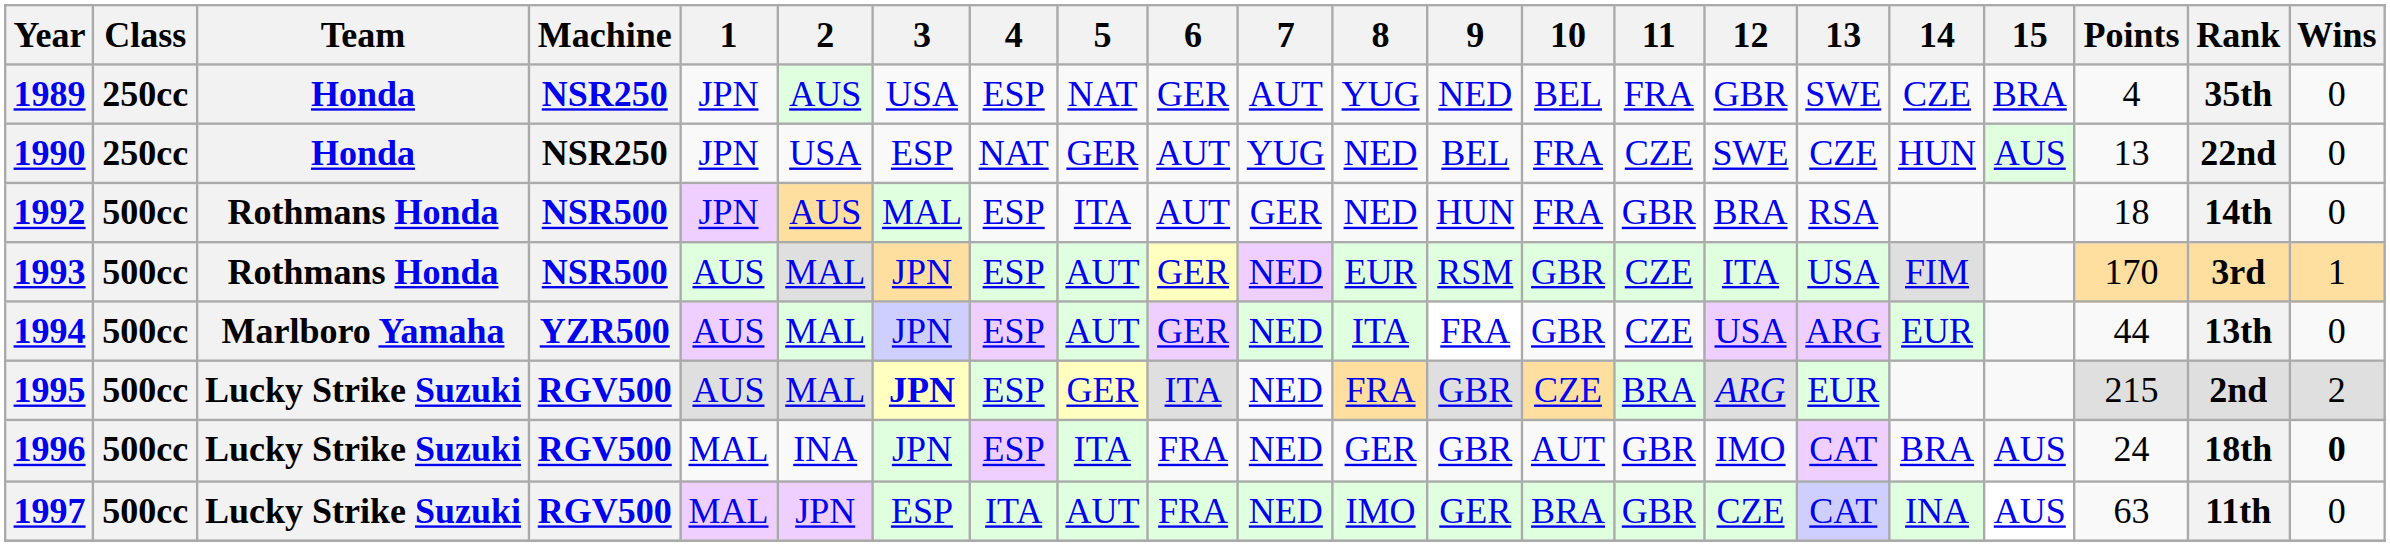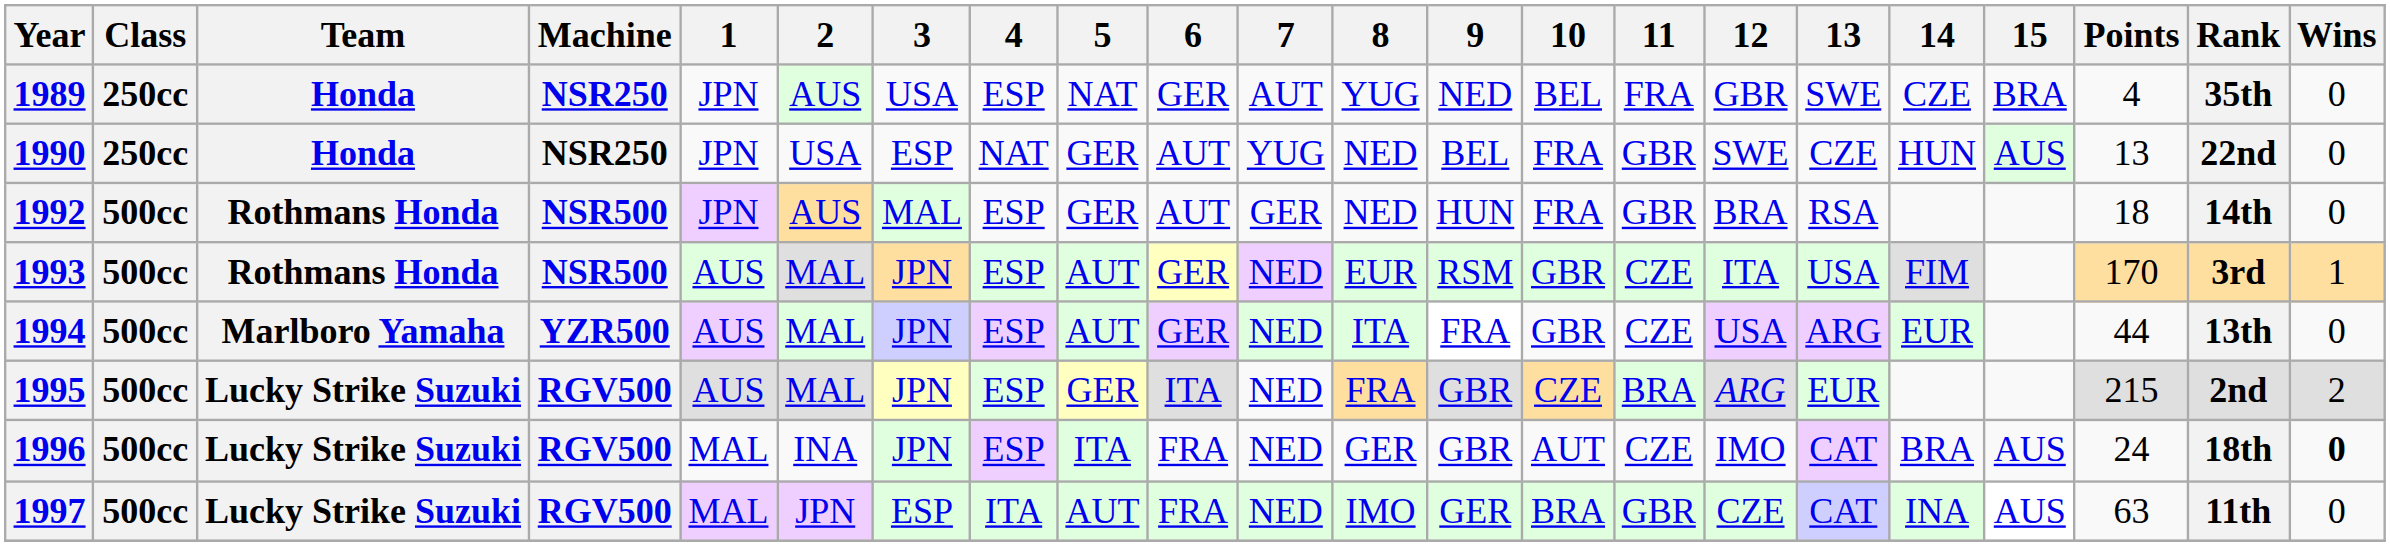 <table class="wikitable" style="text-align:center; font-size:95%">
 <tr>
 <th>Year</th>
 <th>Class</th>
 <th>Team</th>
 <th>Machine</th>
 <th>1</th>
 <th>2</th>
 <th>3</th>
 <th>4</th>
 <th>5</th>
 <th>6</th>
 <th>7</th>
 <th>8</th>
 <th>9</th>
 <th>10</th>
 <th>11</th>
 <th>12</th>
 <th>13</th>
 <th>14</th>
 <th>15</th>
 <th>Points</th>
 <th>Rank</th>
 <th>Wins</th>
 </tr>
 <tr>
 <th><a href='#'>1989</a></th>
 <th>250cc</th>
 <th><a href='#'>Honda</a></th>
 <th><a href='#'>NSR250</a></th>
 <td><a href='#'>JPN</a></td>
 <td style="background:#DFFFDF;"><a href='#'>AUS</a><br></td>
 <td><a href='#'>USA</a></td>
 <td><a href='#'>ESP</a></td>
 <td><a href='#'>NAT</a></td>
 <td><a href='#'>GER</a></td>
 <td><a href='#'>AUT</a></td>
 <td><a href='#'>YUG</a></td>
 <td><a href='#'>NED</a></td>
 <td><a href='#'>BEL</a></td>
 <td><a href='#'>FRA</a></td>
 <td><a href='#'>GBR</a></td>
 <td><a href='#'>SWE</a></td>
 <td><a href='#'>CZE</a></td>
 <td><a href='#'>BRA</a></td>
 <td>4</td>
 <th>35th</th>
 <td>0</td>
 </tr>
 <tr>
 <th><a href='#'>1990</a></th>
 <th>250cc</th>
 <th><a href='#'>Honda</a></th>
 <th>NSR250</th>
 <td><a href='#'>JPN</a></td>
 <td><a href='#'>USA</a></td>
 <td><a href='#'>ESP</a></td>
 <td><a href='#'>NAT</a></td>
 <td><a href='#'>GER</a></td>
 <td><a href='#'>AUT</a></td>
 <td><a href='#'>YUG</a></td>
 <td><a href='#'>NED</a></td>
 <td><a href='#'>BEL</a></td>
 <td><a href='#'>FRA</a></td>
-<td><a href='#'>CZE</a></td>
+<td><a href='#'>GBR</a></td>
 <td><a href='#'>SWE</a></td>
 <td><a href='#'>CZE</a></td>
 <td><a href='#'>HUN</a></td>
 <td style="background:#DFFFDF;"><a href='#'>AUS</a><br></td>
 <td>13</td>
 <th>22nd</th>
 <td>0</td>
 </tr>
 <tr>
 <th><a href='#'>1992</a></th>
 <th>500cc</th>
 <th>Rothmans <a href='#'>Honda</a></th>
 <th><a href='#'>NSR500</a></th>
 <td style="background:#EFCFFF;"><a href='#'>JPN</a><br></td>
 <td style="background:#FFDF9F;"><a href='#'>AUS</a><br></td>
 <td style="background:#DFFFDF;"><a href='#'>MAL</a><br></td>
 <td><a href='#'>ESP</a></td>
-<td><a href='#'>ITA</a></td>
+<td><a href='#'>GER</a></td>
 <td><a href='#'>AUT</a></td>
 <td><a href='#'>GER</a></td>
 <td><a href='#'>NED</a></td>
 <td><a href='#'>HUN</a></td>
 <td><a href='#'>FRA</a></td>
 <td><a href='#'>GBR</a></td>
 <td><a href='#'>BRA</a></td>
 <td><a href='#'>RSA</a></td>
 <td></td>
 <td></td>
 <td>18</td>
 <th>14th</th>
 <td>0</td>
 </tr>
 <tr>
 <th><a href='#'>1993</a></th>
 <th>500cc</th>
 <th>Rothmans <a href='#'>Honda</a></th>
 <th><a href='#'>NSR500</a></th>
 <td style="background:#DFFFDF;"><a href='#'>AUS</a><br></td>
 <td style="background:#DFDFDF;"><a href='#'>MAL</a><br></td>
 <td style="background:#FFDF9F;"><a href='#'>JPN</a><br></td>
 <td style="background:#DFFFDF;"><a href='#'>ESP</a><br></td>
 <td style="background:#DFFFDF;"><a href='#'>AUT</a><br></td>
 <td style="background:#FFFFBF;"><a href='#'>GER</a><br></td>
 <td style="background:#EFCFFF;"><a href='#'>NED</a><br></td>
 <td style="background:#DFFFDF;"><a href='#'>EUR</a><br></td>
 <td style="background:#DFFFDF;"><a href='#'>RSM</a><br></td>
 <td style="background:#DFFFDF;"><a href='#'>GBR</a><br></td>
 <td style="background:#DFFFDF;"><a href='#'>CZE</a><br></td>
 <td style="background:#DFFFDF;"><a href='#'>ITA</a><br></td>
 <td style="background:#DFFFDF;"><a href='#'>USA</a><br></td>
 <td style="background:#DFDFDF;"><a href='#'>FIM</a><br></td>
 <td></td>
 <td style="background:#FFDF9F;">170</td>
 <td style="background:#FFDF9F;"><strong>3rd</strong></td>
 <td style="background:#FFDF9F;">1</td>
 </tr>
 <tr>
 <th><a href='#'>1994</a></th>
 <th>500cc</th>
 <th>Marlboro <a href='#'>Yamaha</a></th>
 <th><a href='#'>YZR500</a></th>
 <td style="background:#EFCFFF;"><a href='#'>AUS</a><br></td>
 <td style="background:#DFFFDF;"><a href='#'>MAL</a><br></td>
 <td style="background:#CFCFFF;"><a href='#'>JPN</a><br></td>
 <td style="background:#EFCFFF;"><a href='#'>ESP</a><br></td>
 <td style="background:#DFFFDF;"><a href='#'>AUT</a><br></td>
 <td style="background:#EFCFFF;"><a href='#'>GER</a><br></td>
 <td style="background:#DFFFDF;"><a href='#'>NED</a><br></td>
 <td style="background:#DFFFDF;"><a href='#'>ITA</a><br></td>
 <td style="background:#FFFFFF;"><a href='#'>FRA</a><br></td>
 <td><a href='#'>GBR</a></td>
 <td><a href='#'>CZE</a></td>
 <td style="background:#EFCFFF;"><a href='#'>USA</a><br></td>
 <td style="background:#EFCFFF;"><a href='#'>ARG</a><br></td>
 <td style="background:#DFFFDF;"><a href='#'>EUR</a><br></td>
 <td></td>
 <td>44</td>
 <th>13th</th>
 <td>0</td>
 </tr>
 <tr>
 <th><a href='#'>1995</a></th>
 <th>500cc</th>
 <th>Lucky Strike <a href='#'>Suzuki</a></th>
 <th><a href='#'>RGV500</a></th>
 <td style="background:#DFDFDF;"><a href='#'>AUS</a><br></td>
 <td style="background:#DFDFDF;"><a href='#'>MAL</a><br></td>
-<td style="background:#FFFFBF;"><strong><a href='#'>JPN</a><br></strong></td>
+<td style="background:#FFFFBF;"><a href='#'>JPN</a><br></td>
 <td style="background:#DFFFDF;"><a href='#'>ESP</a><br></td>
 <td style="background:#FFFFBF;"><a href='#'>GER</a><br></td>
 <td style="background:#DFDFDF;"><a href='#'>ITA</a><br></td>
 <td><a href='#'>NED</a></td>
 <td style="background:#FFDF9F;"><a href='#'>FRA</a><br></td>
 <td style="background:#DFDFDF;"><a href='#'>GBR</a><br></td>
 <td style="background:#FFDF9F;"><a href='#'>CZE</a><br></td>
 <td style="background:#DFFFDF;"><a href='#'>BRA</a><br></td>
 <td style="background:#DFDFDF;"><em><a href='#'>ARG</a></em><br></td>
 <td style="background:#DFFFDF;"><a href='#'>EUR</a><br></td>
 <td></td>
 <td></td>
 <td style="background:#DFDFDF;">215</td>
 <td style="background:#DFDFDF;"><strong>2nd</strong></td>
 <td style="background:#DFDFDF;">2</td>
 </tr>
 <tr>
 <th><a href='#'>1996</a></th>
 <th>500cc</th>
 <th>Lucky Strike <a href='#'>Suzuki</a></th>
 <th><a href='#'>RGV500</a></th>
 <td><a href='#'>MAL</a></td>
 <td><a href='#'>INA</a></td>
 <td style="background:#DFFFDF;"><a href='#'>JPN</a><br></td>
 <td style="background:#EFCFFF;"><a href='#'>ESP</a><br></td>
 <td style="background:#DFFFDF;"><a href='#'>ITA</a><br></td>
 <td><a href='#'>FRA</a></td>
 <td><a href='#'>NED</a></td>
 <td><a href='#'>GER</a></td>
 <td><a href='#'>GBR</a></td>
 <td><a href='#'>AUT</a></td>
-<td><a href='#'>GBR</a></td>
+<td><a href='#'>CZE</a></td>
 <td><a href='#'>IMO</a></td>
 <td style="background:#EFCFFF;"><a href='#'>CAT</a><br></td>
 <td><a href='#'>BRA</a></td>
 <td><a href='#'>AUS</a></td>
 <td>24</td>
 <th>18th</th>
 <td><strong>0</strong></td>
 </tr>
 <tr>
 <th><a href='#'>1997</a></th>
 <th>500cc</th>
 <th>Lucky Strike <a href='#'>Suzuki</a></th>
 <th><a href='#'>RGV500</a></th>
 <td style="background:#EFCFFF;"><a href='#'>MAL</a><br></td>
 <td style="background:#EFCFFF;"><a href='#'>JPN</a><br></td>
 <td style="background:#DFFFDF;"><a href='#'>ESP</a><br></td>
 <td style="background:#DFFFDF;"><a href='#'>ITA</a><br></td>
 <td style="background:#DFFFDF;"><a href='#'>AUT</a><br></td>
 <td style="background:#DFFFDF;"><a href='#'>FRA</a><br></td>
 <td style="background:#DFFFDF;"><a href='#'>NED</a><br></td>
 <td style="background:#DFFFDF;"><a href='#'>IMO</a><br></td>
 <td style="background:#DFFFDF;"><a href='#'>GER</a><br></td>
 <td style="background:#DFFFDF;"><a href='#'>BRA</a><br></td>
 <td style="background:#DFFFDF;"><a href='#'>GBR</a><br></td>
 <td style="background:#DFFFDF;"><a href='#'>CZE</a><br></td>
 <td style="background:#CFCFFF;"><a href='#'>CAT</a><br></td>
 <td style="background:#DFFFDF;"><a href='#'>INA</a><br></td>
 <td style="background:#ffffff;"><a href='#'>AUS</a><br></td>
 <td>63</td>
 <th>11th</th>
 <td>0</td>
 </tr>
 <tr>
 </tr>
 </table>
